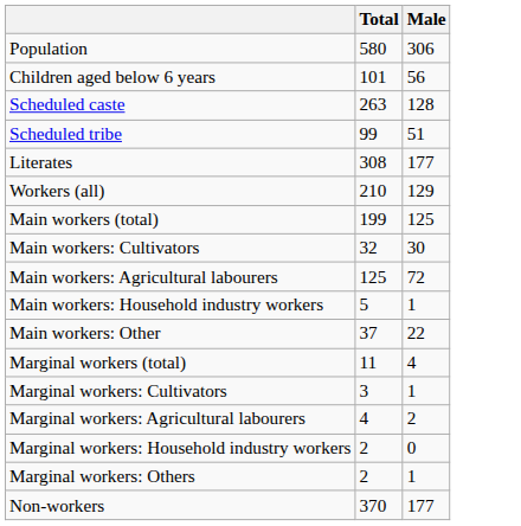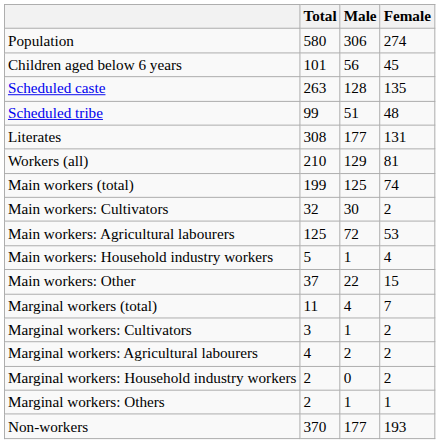 <table class="wikitable sortable">
 <tr>
 <th></th>
 <th>Total</th>
 <th>Male</th>
+<th>Female</th>
 </tr>
 <tr>
 <td>Population</td>
 <td>580</td>
 <td>306</td>
+<td>274</td>
 </tr>
 <tr>
 <td>Children aged below 6 years</td>
 <td>101</td>
 <td>56</td>
+<td>45</td>
 </tr>
 <tr>
 <td><a href='#'>Scheduled caste</a></td>
 <td>263</td>
 <td>128</td>
+<td>135</td>
 </tr>
 <tr>
 <td><a href='#'>Scheduled tribe</a></td>
 <td>99</td>
 <td>51</td>
+<td>48</td>
 </tr>
 <tr>
 <td>Literates</td>
 <td>308</td>
 <td>177</td>
+<td>131</td>
 </tr>
 <tr>
 <td>Workers (all)</td>
 <td>210</td>
 <td>129</td>
+<td>81</td>
 </tr>
 <tr>
 <td>Main workers (total)</td>
 <td>199</td>
 <td>125</td>
+<td>74</td>
 </tr>
 <tr>
 <td>Main workers: Cultivators</td>
 <td>32</td>
 <td>30</td>
+<td>2</td>
 </tr>
 <tr>
 <td>Main workers: Agricultural labourers</td>
 <td>125</td>
 <td>72</td>
+<td>53</td>
 </tr>
 <tr>
 <td>Main workers: Household industry workers</td>
 <td>5</td>
 <td>1</td>
+<td>4</td>
 </tr>
 <tr>
 <td>Main workers: Other</td>
 <td>37</td>
 <td>22</td>
+<td>15</td>
 </tr>
 <tr>
 <td>Marginal workers (total)</td>
 <td>11</td>
 <td>4</td>
+<td>7</td>
 </tr>
 <tr>
 <td>Marginal workers: Cultivators</td>
 <td>3</td>
 <td>1</td>
+<td>2</td>
 </tr>
 <tr>
 <td>Marginal workers: Agricultural labourers</td>
 <td>4</td>
+<td>2</td>
 <td>2</td>
 </tr>
 <tr>
 <td>Marginal workers: Household industry workers</td>
 <td>2</td>
 <td>0</td>
+<td>2</td>
 </tr>
 <tr>
 <td>Marginal workers: Others</td>
 <td>2</td>
+<td>1</td>
 <td>1</td>
 </tr>
 <tr>
 <td>Non-workers</td>
 <td>370</td>
 <td>177</td>
+<td>193</td>
 </tr>
 </table>
